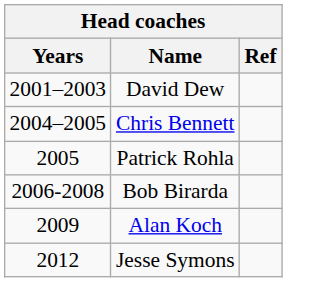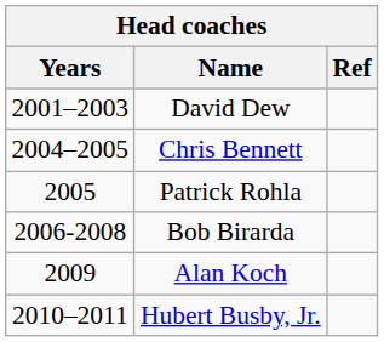 <table class="wikitable" style="text-align: center">
 <tr>
 <th colspan="3">Head coaches</th>
 </tr>
 <tr>
 <th>Years</th>
 <th>Name</th>
 <th>Ref</th>
 </tr>
 <tr>
 <td>2001–2003</td>
 <td>David Dew</td>
 <td></td>
 </tr>
 <tr>
 <td>2004–2005</td>
 <td><a href='#'>Chris Bennett</a></td>
 <td></td>
 </tr>
 <tr>
 <td>2005</td>
 <td>Patrick Rohla</td>
 <td></td>
 </tr>
 <tr>
 <td>2006-2008</td>
 <td>Bob Birarda</td>
 <td></td>
 </tr>
 <tr>
 <td>2009</td>
 <td><a href='#'>Alan Koch</a></td>
 <td></td>
 </tr>
 <tr>
-<td>2012</td>
-<td>Jesse Symons</td>
+<td>2010–2011</td>
+<td><a href='#'>Hubert Busby, Jr.</a></td>
 <td></td>
 </tr>
 </table>
